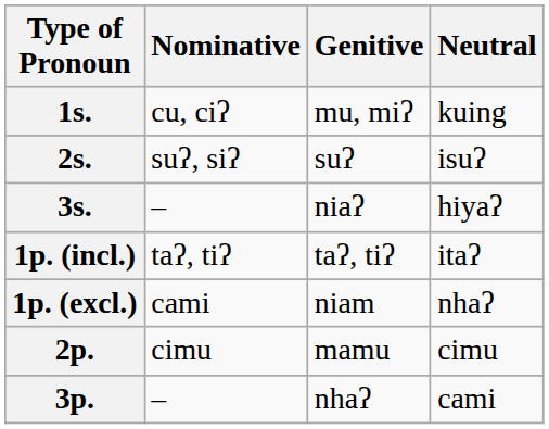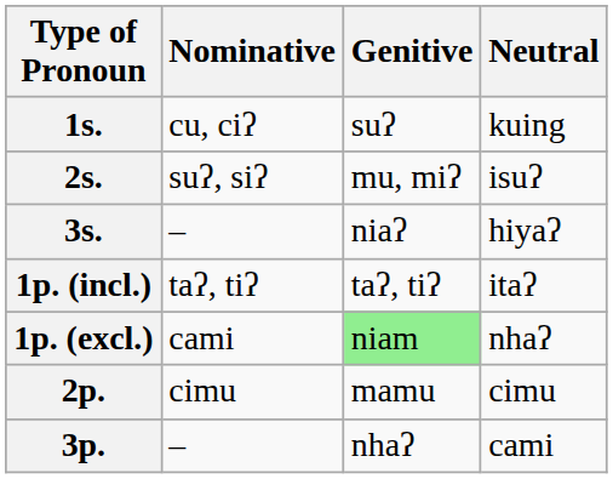 <table class="wikitable" align="center">
 <tr>
 <th>Type of<br> Pronoun</th>
 <th c=01>Nominative</th>
 <th c=02>Genitive</th>
 <th c=04>Neutral</th>
 </tr>
 <tr>
 <th>1s.</th>
 <td c=01>cu, ciʔ</td>
-<td c=02>mu, miʔ</td>
+<td c=02>suʔ</td>
 <td c=03>kuing</td>
 </tr>
 <tr>
 <th>2s.</th>
 <td c=01>suʔ, siʔ</td>
-<td c=02>suʔ</td>
+<td c=02>mu, miʔ</td>
 <td c=03>isuʔ</td>
 </tr>
 <tr>
 <th>3s.</th>
 <td c=01>–</td>
 <td c=02>niaʔ</td>
 <td c=03>hiyaʔ</td>
 </tr>
 <tr>
 <th>1p. (incl.)</th>
 <td c=01>taʔ, tiʔ</td>
 <td c=02>taʔ, tiʔ</td>
 <td c=03>itaʔ</td>
 </tr>
 <tr>
 <th>1p. (excl.)</th>
 <td c=01>cami</td>
-<td c=02>niam</td>
+<td c=02 style="background: lightgreen;">niam</td>
 <td c=03>nhaʔ</td>
 </tr>
 <tr>
 <th>2p.</th>
 <td c=01>cimu</td>
 <td c=02>mamu</td>
 <td c=03>cimu</td>
 </tr>
 <tr>
 <th>3p.</th>
 <td c=01>–</td>
 <td c=02>nhaʔ</td>
 <td c=03>cami</td>
 </tr>
 </table>
